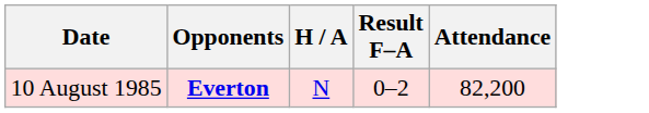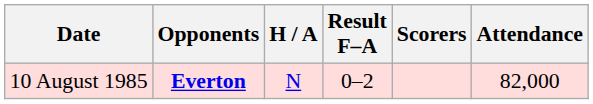 <table class="wikitable" style="text-align:center">
 <tr>
 <th>Date</th>
 <th>Opponents</th>
 <th>H / A</th>
 <th>Result<br>F–A</th>
+<th>Scorers</th>
 <th>Attendance</th>
 </tr>
 <tr bgcolor="#ffdddd">
 <td>10 August 1985</td>
 <td><strong><a href='#'>Everton</a></strong></td>
 <td><a href='#'>N</a></td>
 <td>0–2</td>
-<td>82,200</td>
+<td></td>
+<td>82,000</td>
 </tr>
 </table>
